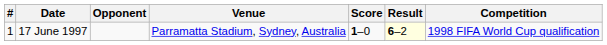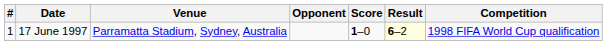 <table class="wikitable">
 <tr>
 <th>#</th>
 <th>Date</th>
+<th>Venue</th>
 <th>Opponent</th>
-<th>Venue</th>
 <th>Score</th>
 <th>Result</th>
 <th>Competition</th>
 </tr>
 <tr>
 <td>1</td>
 <td>17 June 1997</td>
+<td><a href='#'>Parramatta Stadium</a>, <a href='#'>Sydney</a>, <a href='#'>Australia</a></td>
 <td></td>
-<td><a href='#'>Parramatta Stadium</a>, <a href='#'>Sydney</a>, <a href='#'>Australia</a></td>
 <td><strong>1</strong>–0</td>
 <td style="background: lightyellow;"><strong>6</strong>–2</td>
 <td><a href='#'>1998 FIFA World Cup qualification</a></td>
 </tr>
 </table>
